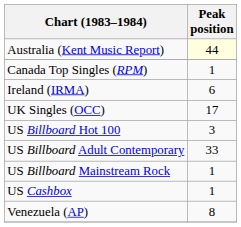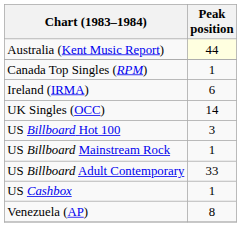 <table class="wikitable sortable">
 <tr>
 <th>Chart (1983–1984)</th>
 <th>Peak<br>position</th>
 </tr>
 <tr>
 <td>Australia (<a href='#'>Kent Music Report</a>)</td>
 <td style="background: lightyellow; text-align:center;">44</td>
 </tr>
 <tr>
 </tr>
 <tr>
 <td>Canada Top Singles (<em><a href='#'>RPM</a></em>)</td>
 <td align="center">1</td>
 </tr>
 <tr>
 <td>Ireland (<a href='#'>IRMA</a>)</td>
 <td align="center">6</td>
 </tr>
 <tr>
 <td>UK Singles (<a href='#'>OCC</a>)</td>
-<td align="center">17</td>
+<td align="center">14</td>
 </tr>
 <tr>
 <td>US <a href='#'><em>Billboard</em> Hot 100</a></td>
 <td align="center">3</td>
 </tr>
 <tr>
+<td>US <em>Billboard</em> <a href='#'>Mainstream Rock</a></td>
+<td align="center">1</td>
+</tr>
+<tr>
 <td>US <em>Billboard</em> <a href='#'>Adult Contemporary</a></td>
 <td align="center">33</td>
-</tr>
-<tr>
-<td>US <em>Billboard</em> <a href='#'>Mainstream Rock</a></td>
-<td align="center">1</td>
 </tr>
 <tr>
 <td>US <em><a href='#'>Cashbox</a></em></td>
 <td align="center">1</td>
 </tr>
 <tr>
 <td>Venezuela (<a href='#'>AP</a>)</td>
 <td align="center">8</td>
 </tr>
 <tr>
 </tr>
 </table>
